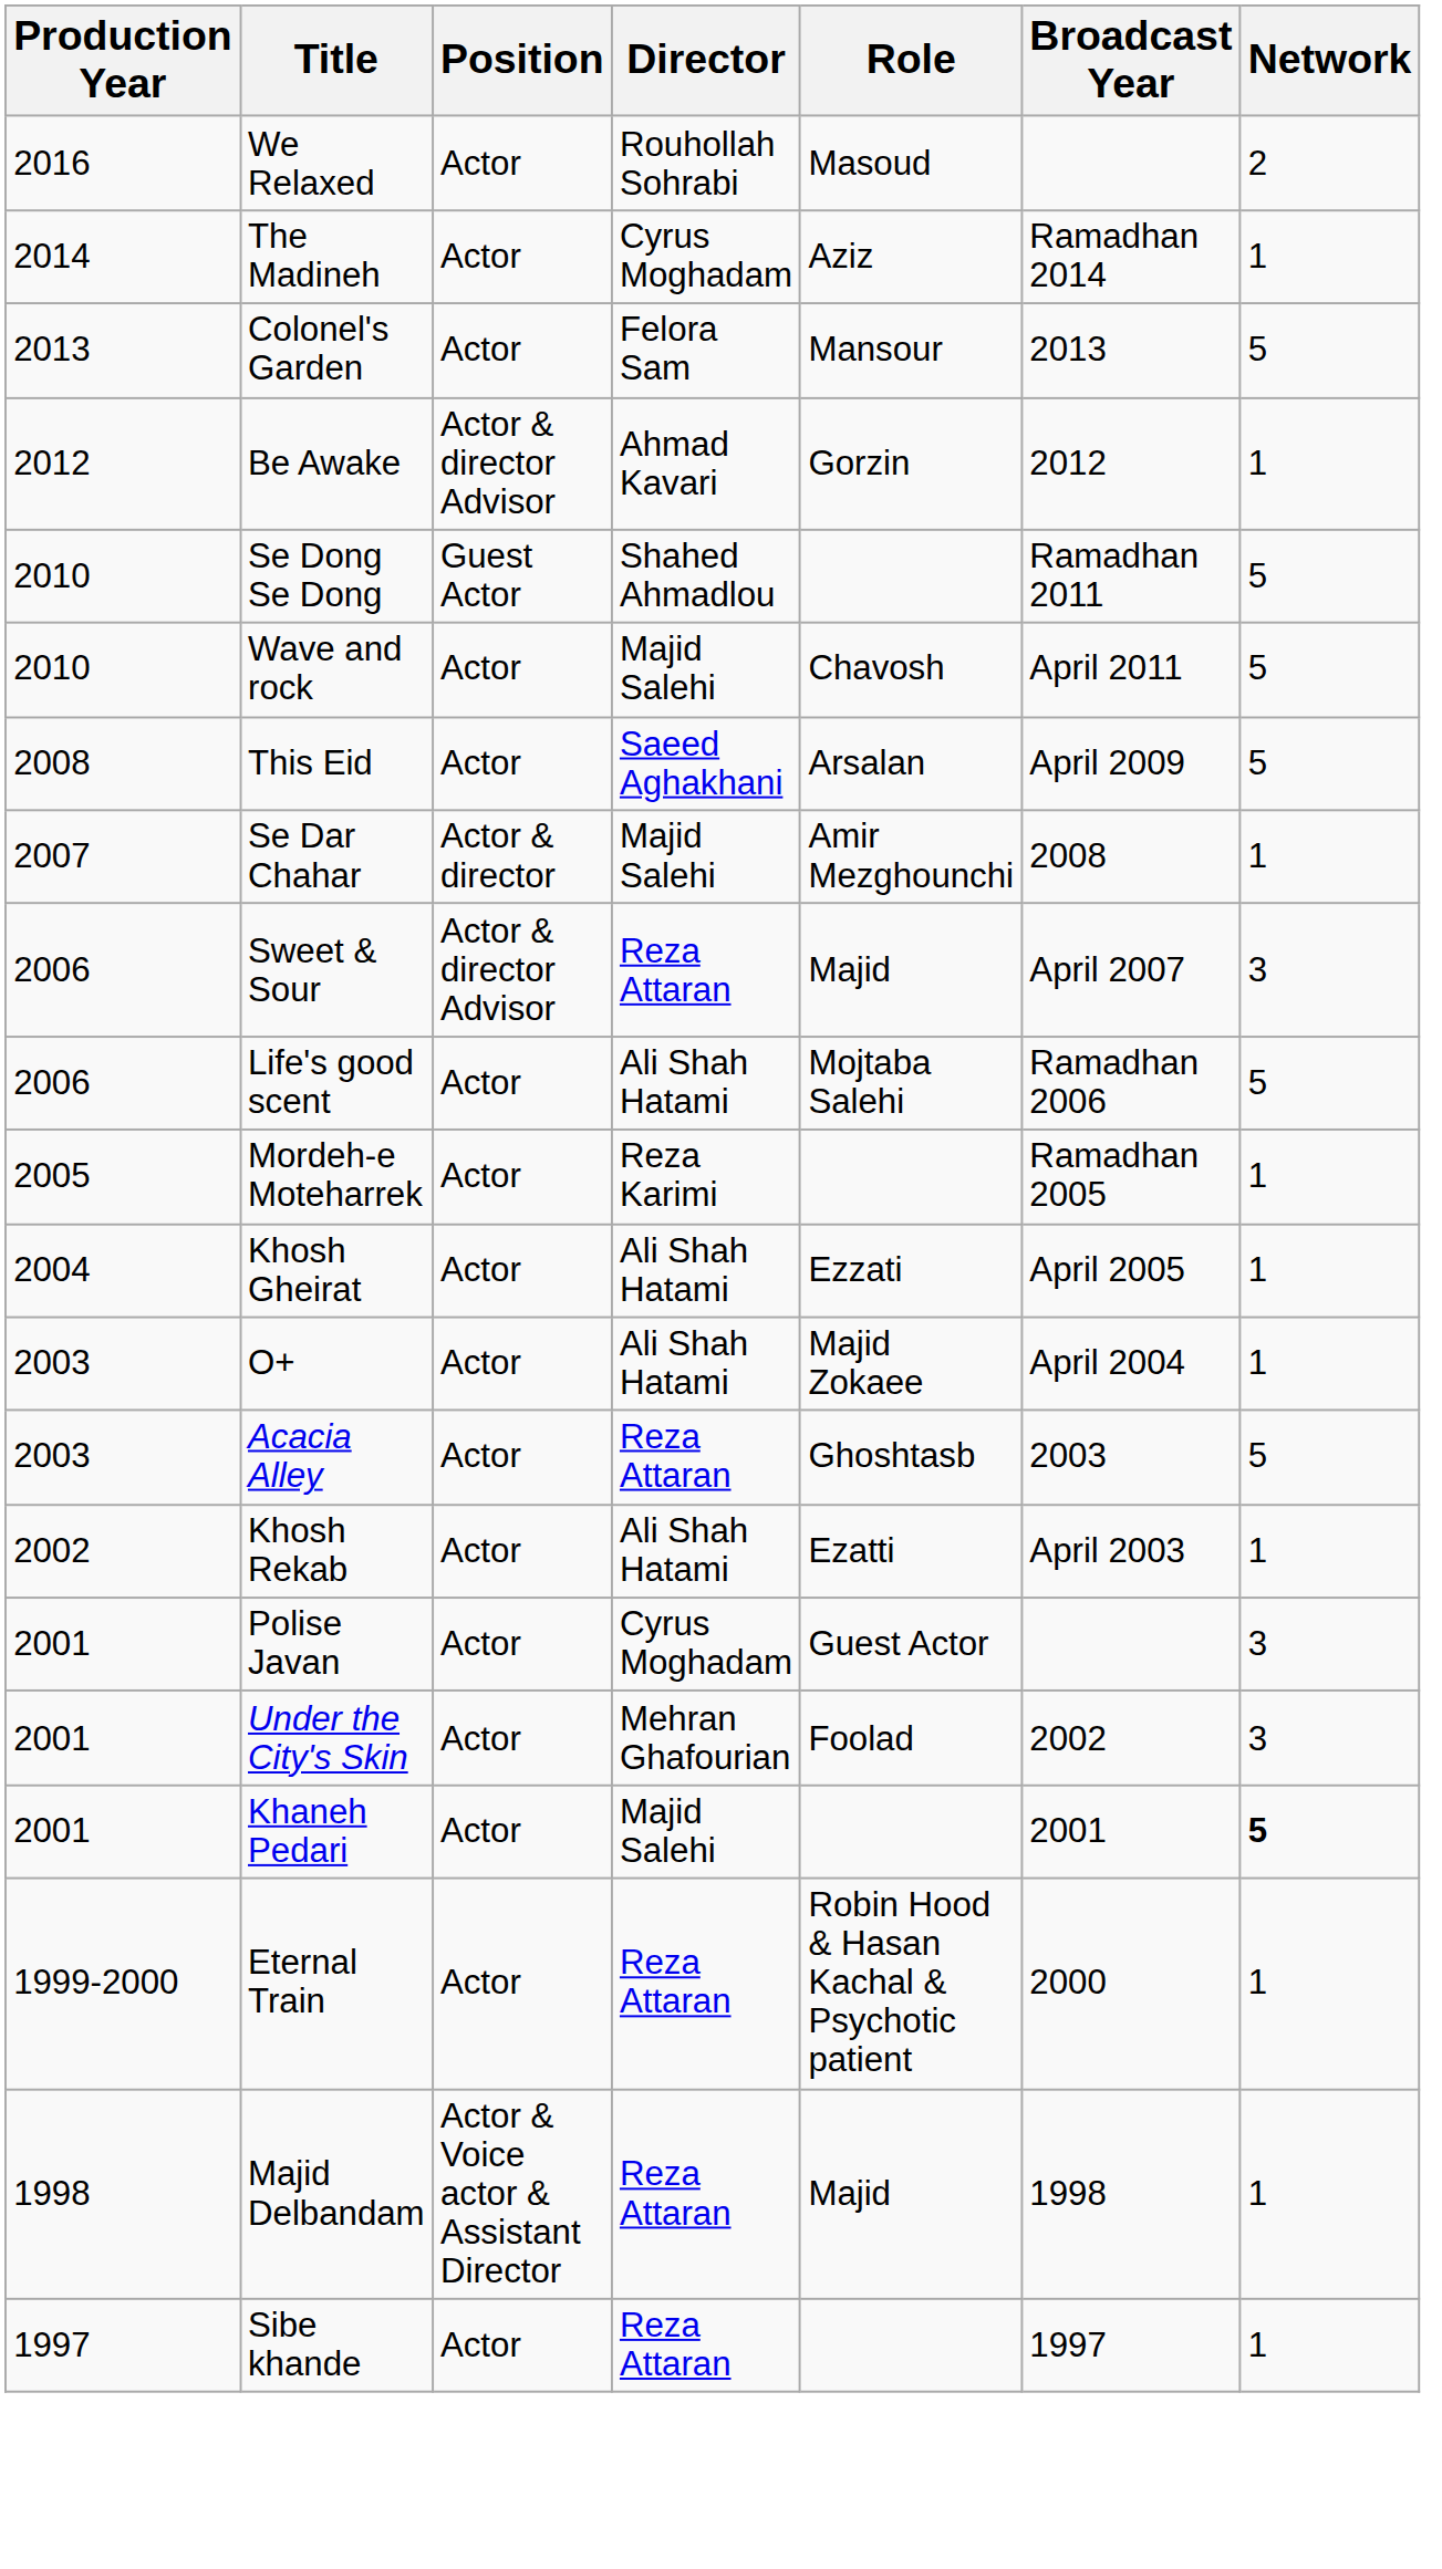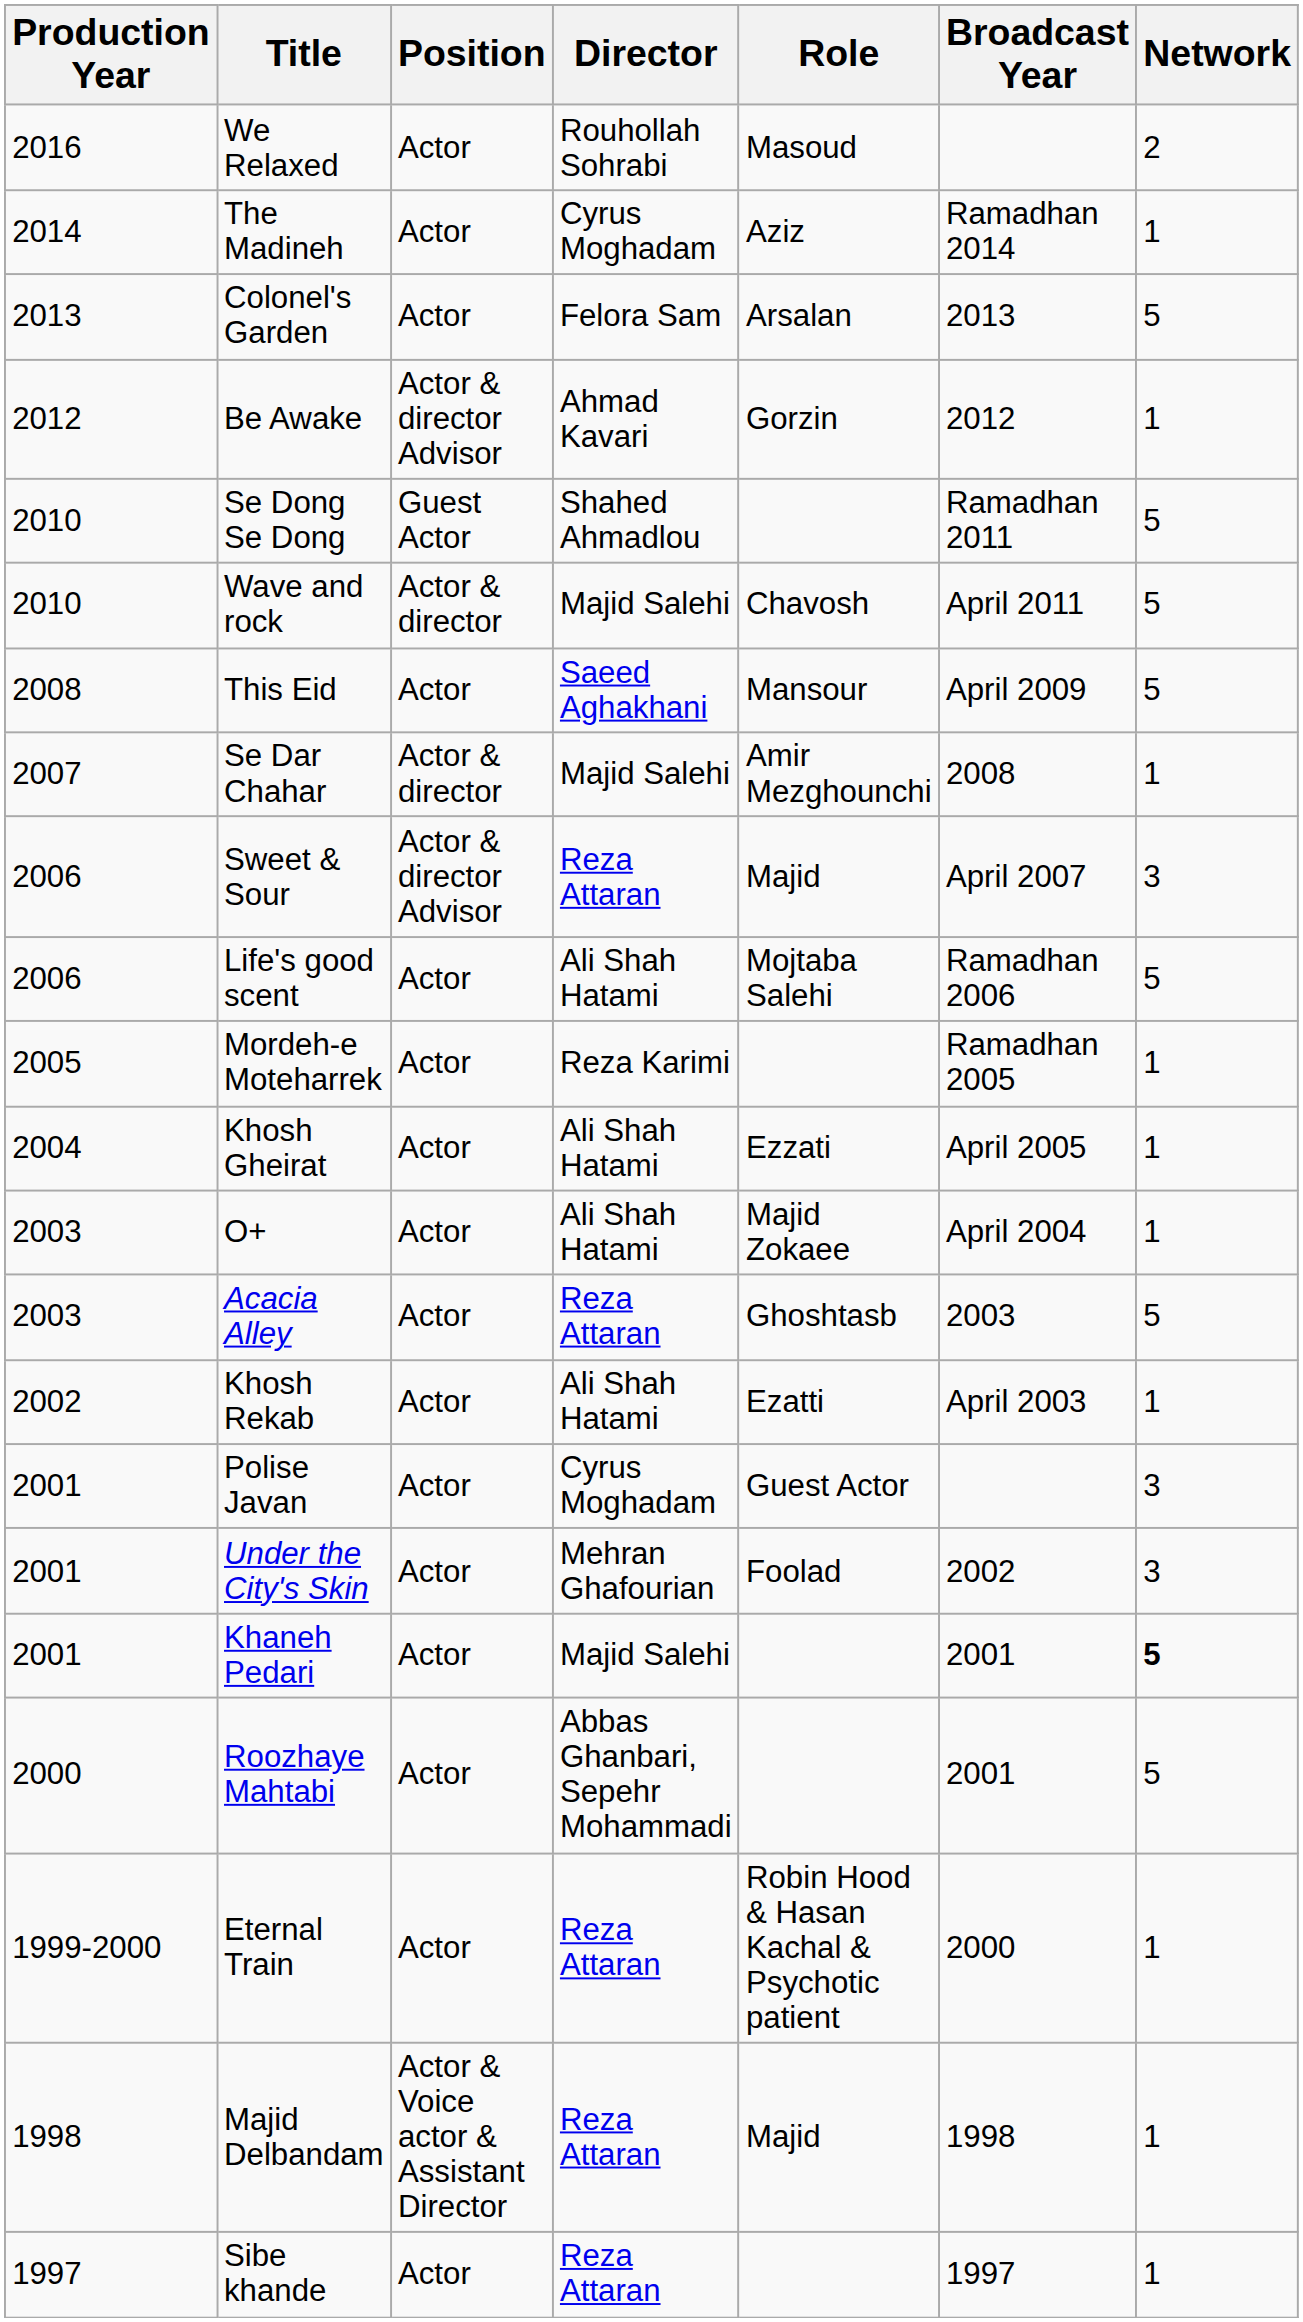 <table class="wikitable sortable">
 <tr>
 <th><strong><big>Production Year</big></strong></th>
 <th><strong><big>Title</big></strong></th>
 <th><strong><big>Position</big></strong></th>
 <th><strong><big>Director</big></strong></th>
 <th><strong><big>Role</big></strong></th>
 <th><strong><big>Broadcast Year</big></strong></th>
 <th><strong><big>Network</big></strong></th>
 </tr>
 <tr>
 <td>2016</td>
 <td>We Relaxed</td>
 <td>Actor</td>
 <td>Rouhollah Sohrabi</td>
 <td>Masoud</td>
 <td></td>
 <td>2</td>
 </tr>
 <tr>
 <td>2014</td>
 <td>The Madineh</td>
 <td>Actor</td>
 <td>Cyrus Moghadam</td>
 <td>Aziz</td>
 <td>Ramadhan 2014</td>
 <td>1</td>
 </tr>
 <tr>
 <td>2013</td>
 <td>Colonel's Garden</td>
 <td>Actor</td>
 <td>Felora Sam</td>
-<td>Mansour</td>
+<td>Arsalan</td>
 <td>2013</td>
 <td>5</td>
 </tr>
 <tr>
 <td>2012</td>
 <td>Be Awake</td>
 <td>Actor & director Advisor</td>
 <td>Ahmad Kavari</td>
 <td>Gorzin</td>
 <td>2012</td>
 <td>1</td>
 </tr>
 <tr>
 <td>2010</td>
 <td>Se Dong Se Dong</td>
 <td>Guest Actor</td>
 <td>Shahed Ahmadlou</td>
 <td></td>
 <td>Ramadhan 2011</td>
 <td>5</td>
 </tr>
 <tr>
 <td>2010</td>
 <td>Wave and rock</td>
-<td>Actor</td>
+<td>Actor & director</td>
 <td>Majid Salehi</td>
 <td>Chavosh</td>
 <td>April 2011</td>
 <td>5</td>
 </tr>
 <tr>
 <td>2008</td>
 <td>This Eid</td>
 <td>Actor</td>
 <td><a href='#'>Saeed Aghakhani</a></td>
-<td>Arsalan</td>
+<td>Mansour</td>
 <td>April 2009</td>
 <td>5</td>
 </tr>
 <tr>
 <td>2007</td>
 <td>Se Dar Chahar</td>
 <td>Actor & director</td>
 <td>Majid Salehi</td>
 <td>Amir Mezghounchi</td>
 <td>2008</td>
 <td>1</td>
 </tr>
 <tr>
 <td>2006</td>
 <td>Sweet & Sour</td>
 <td>Actor & director Advisor</td>
 <td><a href='#'>Reza Attaran</a></td>
 <td>Majid</td>
 <td>April 2007</td>
 <td>3</td>
 </tr>
 <tr>
 <td>2006</td>
 <td>Life's good scent</td>
 <td>Actor</td>
 <td>Ali Shah Hatami</td>
 <td>Mojtaba Salehi</td>
 <td>Ramadhan 2006</td>
 <td>5</td>
 </tr>
 <tr>
 <td>2005</td>
 <td>Mordeh-e Moteharrek</td>
 <td>Actor</td>
 <td>Reza Karimi</td>
 <td></td>
 <td>Ramadhan 2005</td>
 <td>1</td>
 </tr>
 <tr>
 <td>2004</td>
 <td>Khosh Gheirat</td>
 <td>Actor</td>
 <td>Ali Shah Hatami</td>
 <td>Ezzati</td>
 <td>April 2005</td>
 <td>1</td>
 </tr>
 <tr>
 <td>2003</td>
 <td>O+</td>
 <td>Actor</td>
 <td>Ali Shah Hatami</td>
 <td>Majid Zokaee</td>
 <td>April 2004</td>
 <td>1</td>
 </tr>
 <tr>
 <td>2003</td>
 <td><em><a href='#'>Acacia Alley</a></em></td>
 <td>Actor</td>
 <td><a href='#'>Reza Attaran</a></td>
 <td>Ghoshtasb</td>
 <td>2003</td>
 <td>5</td>
 </tr>
 <tr>
 <td>2002</td>
 <td>Khosh Rekab</td>
 <td>Actor</td>
 <td>Ali Shah Hatami</td>
 <td>Ezatti</td>
 <td>April 2003</td>
 <td>1</td>
 </tr>
 <tr>
 <td>2001</td>
 <td>Polise Javan</td>
 <td>Actor</td>
 <td>Cyrus Moghadam</td>
 <td>Guest Actor</td>
 <td></td>
 <td>3</td>
 </tr>
 <tr>
 <td>2001</td>
 <td><em><a href='#'>Under the City's Skin</a></em></td>
 <td>Actor</td>
 <td>Mehran Ghafourian</td>
 <td>Foolad</td>
 <td>2002</td>
 <td>3</td>
 </tr>
 <tr>
 <td>2001</td>
 <td><a href='#'>Khaneh Pedari</a></td>
 <td>Actor</td>
 <td>Majid Salehi</td>
 <td></td>
 <td>2001</td>
 <td><strong>5</strong></td>
 </tr>
 <tr>
+<td>2000</td>
+<td><a href='#'>Roozhaye Mahtabi</a></td>
+<td>Actor</td>
+<td>Abbas Ghanbari, Sepehr Mohammadi</td>
+<td></td>
+<td>2001</td>
+<td>5</td>
+</tr>
+<tr>
 <td>1999-2000</td>
 <td>Eternal Train</td>
 <td>Actor</td>
 <td><a href='#'>Reza Attaran</a></td>
 <td>Robin Hood & Hasan Kachal & Psychotic patient</td>
 <td>2000</td>
 <td>1</td>
 </tr>
 <tr>
 <td>1998</td>
 <td>Majid Delbandam</td>
 <td>Actor & Voice actor & Assistant Director</td>
 <td><a href='#'>Reza Attaran</a></td>
 <td>Majid</td>
 <td>1998</td>
 <td>1</td>
 </tr>
 <tr>
 <td>1997</td>
 <td>Sibe khande</td>
 <td>Actor</td>
 <td><a href='#'>Reza Attaran</a></td>
 <td></td>
 <td>1997</td>
 <td>1</td>
 </tr>
 </table>
